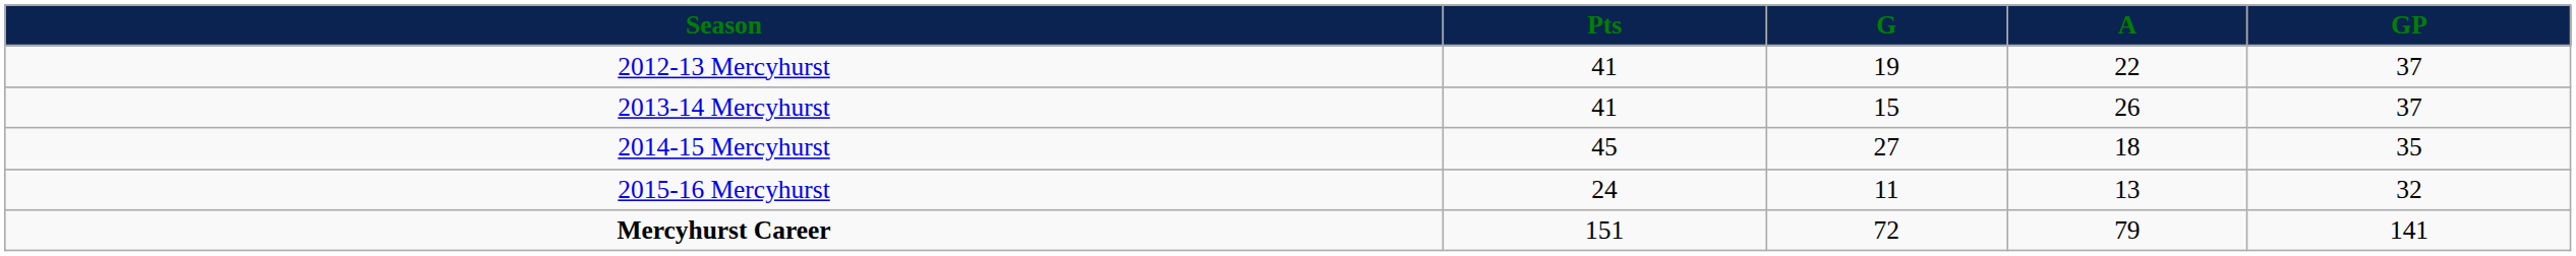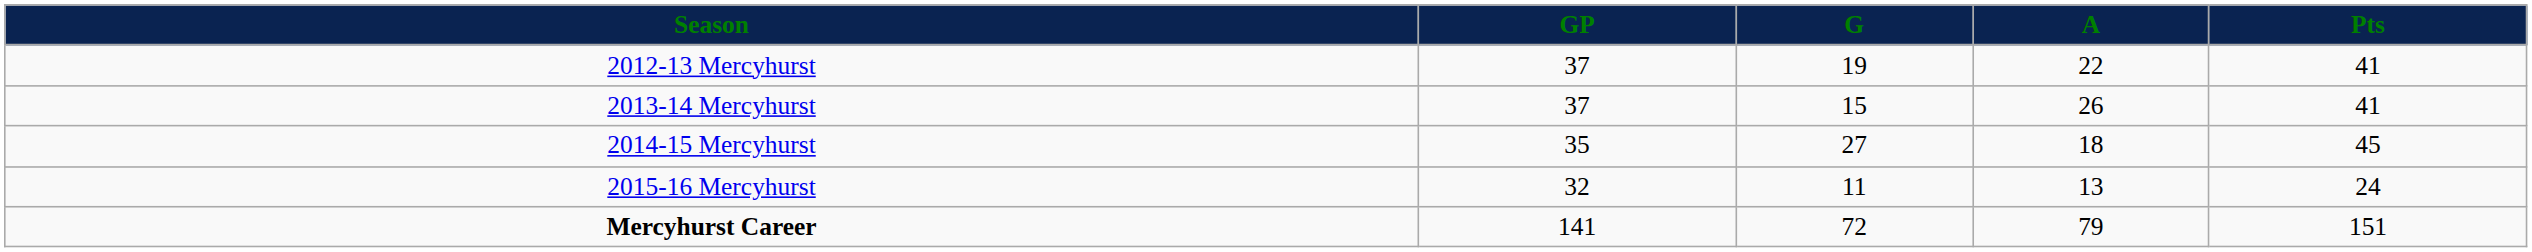 <table class="wikitable" style="width:80%;">
 <tr style="text-align:center; background:#0a2351; color:green;">
 <td><strong>Season</strong></td>
-<td><strong>Pts</strong></td>
+<td><strong>GP</strong></td>
 <td><strong>G</strong></td>
 <td><strong>A</strong></td>
-<td><strong>GP</strong></td>
+<td><strong>Pts</strong></td>
 </tr>
 <tr style="text-align:center;" bgcolor="">
 <td><a href='#'>2012-13 Mercyhurst</a></td>
-<td>41</td>
+<td>37</td>
 <td>19</td>
 <td>22</td>
-<td>37</td>
+<td>41</td>
 </tr>
 <tr style="text-align:center;" bgcolor="">
 <td><a href='#'>2013-14 Mercyhurst</a></td>
-<td>41</td>
+<td>37</td>
 <td>15</td>
 <td>26</td>
-<td>37</td>
+<td>41</td>
 </tr>
 <tr style="text-align:center;" bgcolor="">
 <td><a href='#'>2014-15 Mercyhurst</a></td>
-<td>45</td>
+<td>35</td>
 <td>27</td>
 <td>18</td>
-<td>35</td>
+<td>45</td>
 </tr>
 <tr style="text-align:center;" bgcolor="">
 <td><a href='#'>2015-16 Mercyhurst</a></td>
-<td>24</td>
+<td>32</td>
 <td>11</td>
 <td>13</td>
-<td>32</td>
+<td>24</td>
 </tr>
 <tr style="text-align:center;" bgcolor="">
 <td><strong>Mercyhurst Career</strong></td>
-<td>151</td>
+<td>141</td>
 <td>72</td>
 <td>79</td>
-<td>141</td>
+<td>151</td>
 </tr>
 </table>
